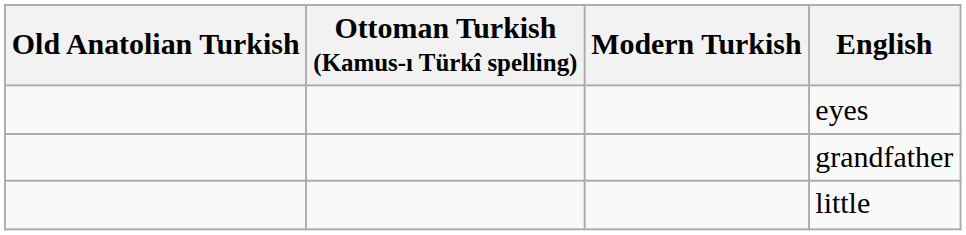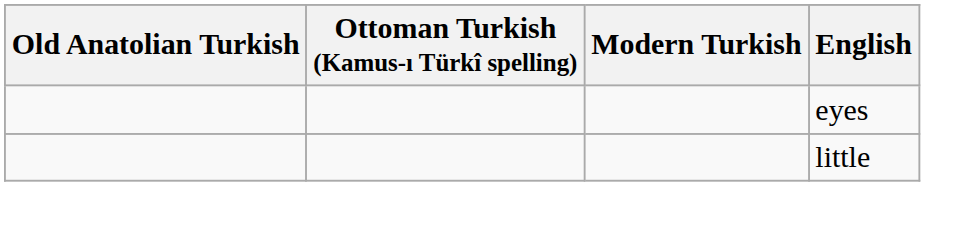 <table class="wikitable">
 <tr>
 <th>Old Anatolian Turkish</th>
 <th>Ottoman Turkish<br><small>(Kamus-ı Türkî spelling)</small></th>
 <th>Modern Turkish</th>
 <th>English</th>
 </tr>
 <tr>
 <td style="font-size:200%;line-height:normal;text-align:right;"></td>
 <td style="font-size:200%;line-height:normal;text-align:right;"></td>
 <td></td>
 <td>eyes</td>
 </tr>
 <tr>
 <td style="font-size:200%;line-height:normal;text-align:right;"></td>
 <td style="font-size:200%;line-height:normal;text-align:right;"></td>
 <td></td>
-<td>grandfather</td>
-</tr>
-<tr>
-<td style="font-size:200%;line-height:normal;text-align:right;"></td>
-<td style="font-size:200%;line-height:normal;text-align:right;"></td>
-<td></td>
 <td>little</td>
 </tr>
 </table>
